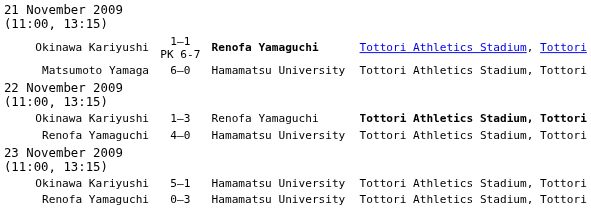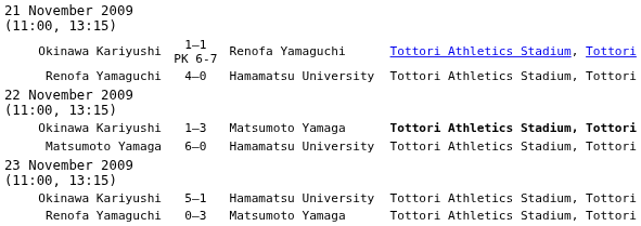 <table style="width:100%;" cellspacing="1">
 <tr>
 <th width=25%></th>
 <th width=10%></th>
 <th width=25%></th>
 </tr>
 <tr>
 <td>21 November 2009 (11:00, 13:15)</td>
 </tr>
 <tr style=font-size:90%>
 <td align=right>Okinawa Kariyushi</td>
 <td align=center>1–1<br>PK 6-7</td>
-<td><strong>Renofa Yamaguchi</strong></td>
+<td>Renofa Yamaguchi</td>
 <td><a href='#'>Tottori Athletics Stadium</a>, <a href='#'>Tottori</a></td>
 </tr>
 <tr style=font-size:90%>
-<td align=right>Matsumoto Yamaga</td>
-<td align=center>6–0</td>
+<td align=right>Renofa Yamaguchi</td>
+<td align=center>4–0</td>
 <td>Hamamatsu University</td>
 <td>Tottori Athletics Stadium, Tottori</td>
 </tr>
 <tr>
 </tr>
 <tr>
 <td>22 November 2009 (11:00, 13:15)</td>
 </tr>
 <tr style=font-size:90%>
 <td align=right>Okinawa Kariyushi</td>
 <td align=center>1–3</td>
-<td>Renofa Yamaguchi</td>
+<td>Matsumoto Yamaga</td>
 <td><strong>Tottori Athletics Stadium, Tottori</strong></td>
 </tr>
 <tr style=font-size:90%>
-<td align=right>Renofa Yamaguchi</td>
-<td align=center>4–0</td>
+<td align=right>Matsumoto Yamaga</td>
+<td align=center>6–0</td>
 <td>Hamamatsu University</td>
 <td>Tottori Athletics Stadium, Tottori</td>
 </tr>
 <tr>
 </tr>
 <tr>
 <td>23 November 2009 (11:00, 13:15)</td>
 </tr>
 <tr style=font-size:90%>
 <td align=right>Okinawa Kariyushi</td>
 <td align=center>5–1</td>
 <td>Hamamatsu University</td>
 <td>Tottori Athletics Stadium, Tottori</td>
 </tr>
 <tr style=font-size:90%>
 <td align=right>Renofa Yamaguchi</td>
 <td align=center>0–3</td>
-<td>Hamamatsu University</td>
+<td>Matsumoto Yamaga</td>
 <td>Tottori Athletics Stadium, Tottori</td>
 </tr>
 </table>
